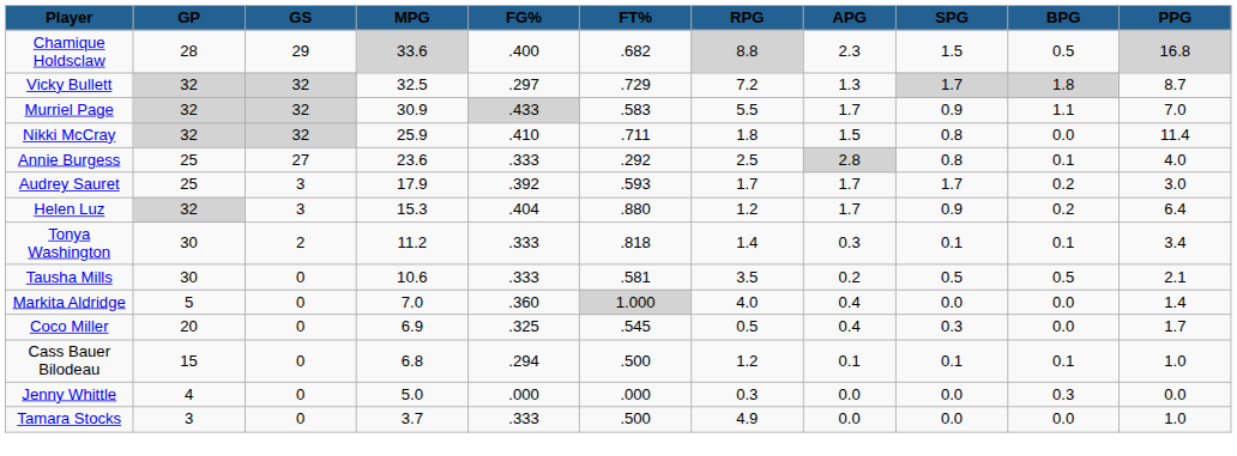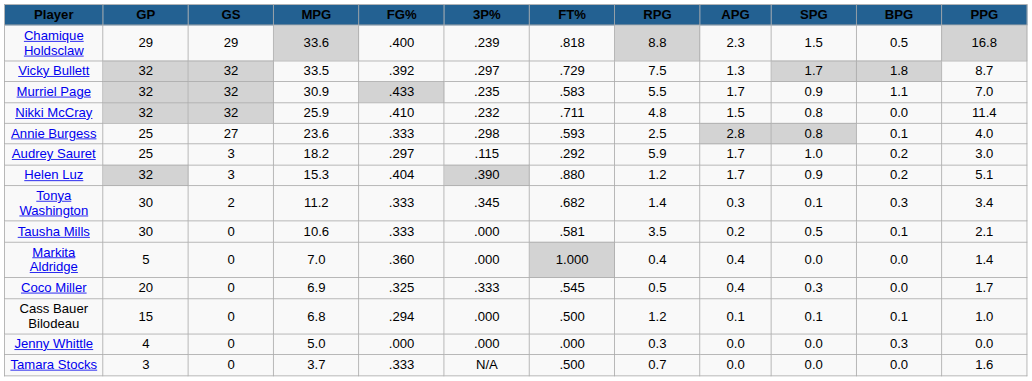 <table class="wikitable sortable" style="text-align:center;">
 <tr>
 <th style="background: #236192" width="6%"><span>Player</span></th>
 <th style="background: #236192" width="6%"><span>GP</span></th>
 <th style="background: #236192" width="6%"><span>GS</span></th>
 <th style="background: #236192" width="6%"><span>MPG</span></th>
 <th style="background: #236192" width="6%"><span>FG%</span></th>
+<th style="background: #236192" width="6%"><span>3P%</span></th>
 <th style="background: #236192" width="6%"><span>FT%</span></th>
 <th style="background: #236192" width="6%"><span>RPG</span></th>
 <th style="background: #236192" width="5%"><span>APG</span></th>
 <th style="background: #236192" width="6%"><span>SPG</span></th>
 <th style="background: #236192" width="6%"><span>BPG</span></th>
 <th style="background: #236192" width="6%"><span>PPG</span></th>
 </tr>
 <tr>
 <td><a href='#'>Chamique Holdsclaw</a></td>
-<td>28</td>
+<td>29</td>
 <td>29</td>
 <td style="background:#D3D3D3;">33.6</td>
 <td>.400</td>
-<td>.682</td>
+<td>.239</td>
+<td>.818</td>
 <td style="background:#D3D3D3;">8.8</td>
 <td>2.3</td>
 <td>1.5</td>
 <td>0.5</td>
 <td style="background:#D3D3D3;">16.8</td>
 </tr>
 <tr>
 <td><a href='#'>Vicky Bullett</a></td>
 <td style="background:#D3D3D3;">32</td>
 <td style="background:#D3D3D3;">32</td>
-<td>32.5</td>
+<td>33.5</td>
+<td>.392</td>
 <td>.297</td>
 <td>.729</td>
-<td>7.2</td>
+<td>7.5</td>
 <td>1.3</td>
 <td style="background:#D3D3D3;">1.7</td>
 <td style="background:#D3D3D3;">1.8</td>
 <td>8.7</td>
 </tr>
 <tr>
 <td><a href='#'>Murriel Page</a></td>
 <td style="background:#D3D3D3;">32</td>
 <td style="background:#D3D3D3;">32</td>
 <td>30.9</td>
 <td style="background:#D3D3D3;">.433</td>
+<td>.235</td>
 <td>.583</td>
 <td>5.5</td>
 <td>1.7</td>
 <td>0.9</td>
 <td>1.1</td>
 <td>7.0</td>
 </tr>
 <tr>
 <td><a href='#'>Nikki McCray</a></td>
 <td style="background:#D3D3D3;">32</td>
 <td style="background:#D3D3D3;">32</td>
 <td>25.9</td>
 <td>.410</td>
+<td>.232</td>
 <td>.711</td>
-<td>1.8</td>
+<td>4.8</td>
 <td>1.5</td>
 <td>0.8</td>
 <td>0.0</td>
 <td>11.4</td>
 </tr>
 <tr>
 <td><a href='#'>Annie Burgess</a></td>
 <td>25</td>
 <td>27</td>
 <td>23.6</td>
 <td>.333</td>
-<td>.292</td>
+<td>.298</td>
+<td>.593</td>
 <td>2.5</td>
 <td style="background:#D3D3D3;">2.8</td>
-<td>0.8</td>
+<td style="background: lightgrey;">0.8</td>
 <td>0.1</td>
 <td>4.0</td>
 </tr>
 <tr>
 <td><a href='#'>Audrey Sauret</a></td>
 <td>25</td>
 <td>3</td>
-<td>17.9</td>
-<td>.392</td>
-<td>.593</td>
+<td>18.2</td>
+<td>.297</td>
+<td>.115</td>
+<td>.292</td>
+<td>5.9</td>
 <td>1.7</td>
-<td>1.7</td>
-<td>1.7</td>
+<td>1.0</td>
 <td>0.2</td>
 <td>3.0</td>
 </tr>
 <tr>
 <td><a href='#'>Helen Luz</a></td>
 <td style="background:#D3D3D3;">32</td>
 <td>3</td>
 <td>15.3</td>
 <td>.404</td>
+<td style="background:#D3D3D3;">.390</td>
 <td>.880</td>
 <td>1.2</td>
 <td>1.7</td>
 <td>0.9</td>
 <td>0.2</td>
-<td>6.4</td>
+<td>5.1</td>
 </tr>
 <tr>
 <td><a href='#'>Tonya Washington</a></td>
 <td>30</td>
 <td>2</td>
 <td>11.2</td>
 <td>.333</td>
-<td>.818</td>
+<td>.345</td>
+<td>.682</td>
 <td>1.4</td>
 <td>0.3</td>
 <td>0.1</td>
-<td>0.1</td>
+<td>0.3</td>
 <td>3.4</td>
 </tr>
 <tr>
 <td><a href='#'>Tausha Mills</a></td>
 <td>30</td>
 <td>0</td>
 <td>10.6</td>
 <td>.333</td>
+<td>.000</td>
 <td>.581</td>
 <td>3.5</td>
 <td>0.2</td>
 <td>0.5</td>
-<td>0.5</td>
+<td>0.1</td>
 <td>2.1</td>
 </tr>
 <tr>
 <td><a href='#'>Markita Aldridge</a></td>
 <td>5</td>
 <td>0</td>
 <td>7.0</td>
 <td>.360</td>
+<td>.000</td>
 <td style="background:#D3D3D3;">1.000</td>
-<td>4.0</td>
+<td>0.4</td>
 <td>0.4</td>
 <td>0.0</td>
 <td>0.0</td>
 <td>1.4</td>
 </tr>
 <tr>
 <td><a href='#'>Coco Miller</a></td>
 <td>20</td>
 <td>0</td>
 <td>6.9</td>
 <td>.325</td>
+<td>.333</td>
 <td>.545</td>
 <td>0.5</td>
 <td>0.4</td>
 <td>0.3</td>
 <td>0.0</td>
 <td>1.7</td>
 </tr>
 <tr>
 <td>Cass Bauer Bilodeau</td>
 <td>15</td>
 <td>0</td>
 <td>6.8</td>
 <td>.294</td>
+<td>.000</td>
 <td>.500</td>
 <td>1.2</td>
 <td>0.1</td>
 <td>0.1</td>
 <td>0.1</td>
 <td>1.0</td>
 </tr>
 <tr>
 <td><a href='#'>Jenny Whittle</a></td>
 <td>4</td>
 <td>0</td>
 <td>5.0</td>
 <td>.000</td>
 <td>.000</td>
+<td>.000</td>
 <td>0.3</td>
 <td>0.0</td>
 <td>0.0</td>
 <td>0.3</td>
 <td>0.0</td>
 </tr>
 <tr>
 <td><a href='#'>Tamara Stocks</a></td>
 <td>3</td>
 <td>0</td>
 <td>3.7</td>
 <td>.333</td>
+<td>N/A</td>
 <td>.500</td>
-<td>4.9</td>
+<td>0.7</td>
 <td>0.0</td>
 <td>0.0</td>
 <td>0.0</td>
-<td>1.0</td>
+<td>1.6</td>
 </tr>
 </table>
